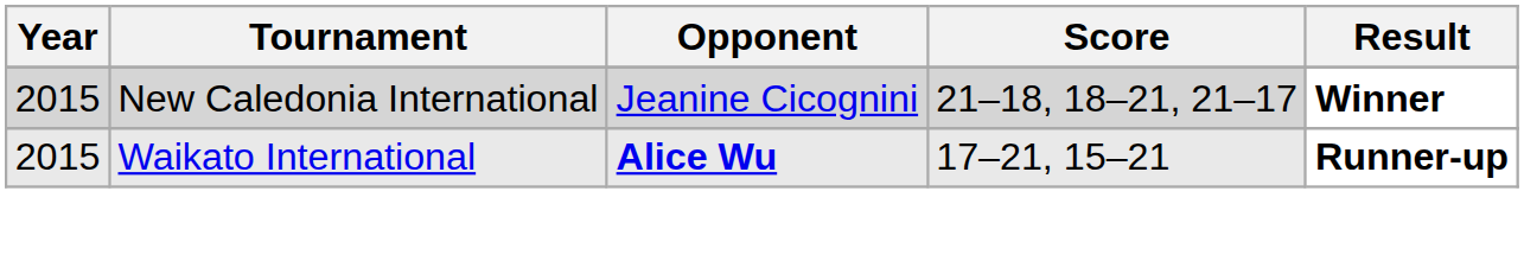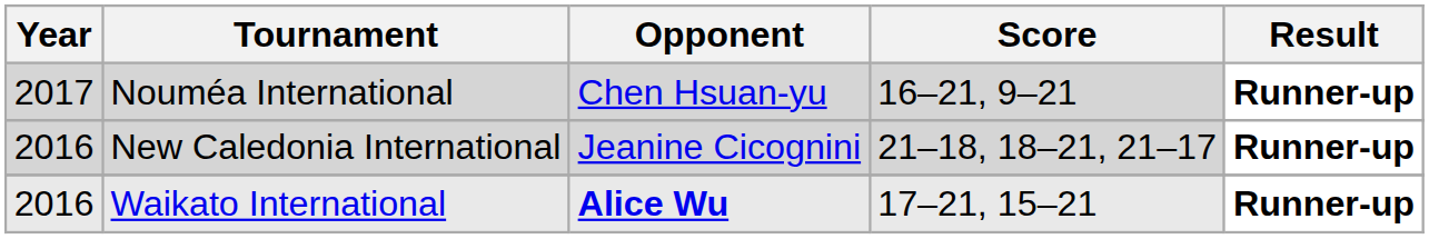 <table class="sortable wikitable" style="font-size: 90%;">
 <tr>
 <th>Year</th>
 <th>Tournament</th>
 <th>Opponent</th>
 <th>Score</th>
 <th>Result</th>
 </tr>
+<tr style="background:#D5D5D5">
+<td align="center">2017</td>
+<td align="left">Nouméa International</td>
+<td align="left"> <a href='#'>Chen Hsuan-yu</a></td>
+<td align="left">16–21, 9–21</td>
+<td style="text-align:left; background:white"> <strong>Runner-up</strong></td>
+</tr>
 <tr>
 </tr>
 <tr style="background:#D5D5D5">
-<td align="center">2015</td>
+<td align="center">2016</td>
 <td align="left">New Caledonia International</td>
 <td align="left"> <a href='#'>Jeanine Cicognini</a></td>
 <td align="left">21–18, 18–21, 21–17</td>
-<td style="text-align:left; background:white"> <strong>Winner</strong></td>
+<td style="text-align:left; background:white"> <strong>Runner-up</strong></td>
 </tr>
 <tr>
 </tr>
 <tr style="background:#E9E9E9">
-<td align="center">2015</td>
+<td align="center">2016</td>
 <td align="left"><a href='#'>Waikato International</a></td>
 <td align="left"><strong> <a href='#'>Alice Wu</a></strong></td>
 <td align="left">17–21, 15–21</td>
 <td style="text-align:left; background:white"> <strong>Runner-up</strong></td>
 </tr>
 </table>
